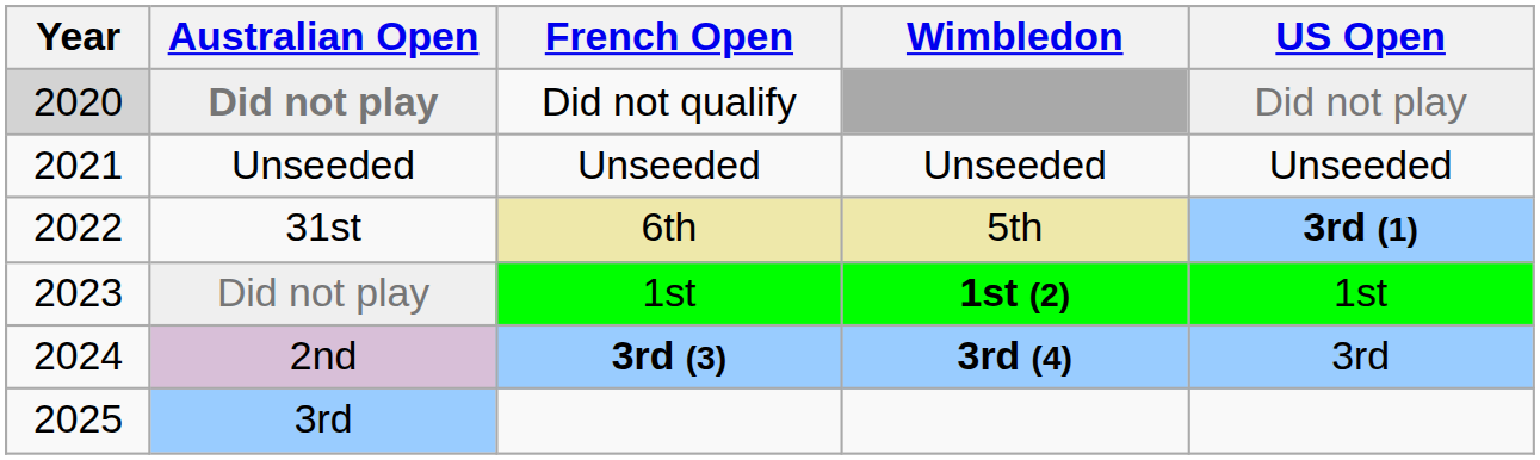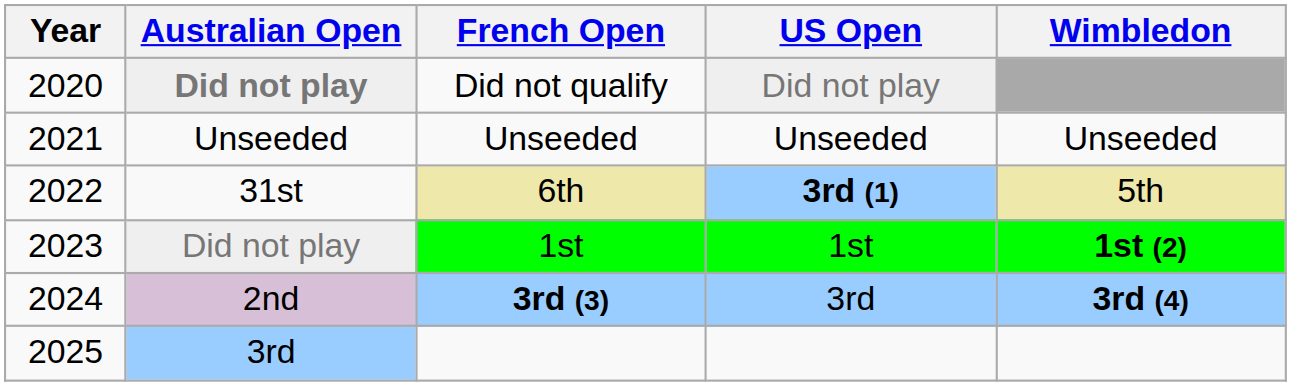 <table class="wikitable" style="font-size:100%;text-align:center;">
 <tr>
 <th width="50">Year</th>
 <th width="130"><a href='#'>Australian Open</a></th>
 <th width="130"><a href='#'>French Open</a></th>
+<th width="130"><a href='#'>US Open</a></th>
 <th width="130"><a href='#'>Wimbledon</a></th>
-<th width="130"><a href='#'>US Open</a></th>
 </tr>
 <tr>
-<td style="background: lightgrey;">2020</td>
+<td>2020</td>
 <td style=color:#767676 bgcolor=efefef><strong>Did not play</strong></td>
 <td>Did not qualify</td>
+<td style=color:#767676 bgcolor=efefef>Did not play</td>
 <td bgcolor="darkgray"></td>
-<td style=color:#767676 bgcolor=efefef>Did not play</td>
 </tr>
 <tr>
 <td>2021</td>
 <td>Unseeded</td>
 <td>Unseeded</td>
 <td>Unseeded</td>
 <td>Unseeded</td>
 </tr>
 <tr>
 <td>2022</td>
 <td>31st</td>
 <td bgcolor=EEE8AA>6th</td>
+<td bgcolor=99ccff><strong>3rd <small>(1)</small></strong></td>
 <td bgcolor=EEE8AA>5th</td>
-<td bgcolor=99ccff><strong>3rd <small>(1)</small></strong></td>
 </tr>
 <tr>
 <td>2023</td>
 <td style=color:#767676 bgcolor=efefef>Did not play</td>
 <td bgcolor=lime>1st</td>
+<td bgcolor=lime>1st</td>
 <td bgcolor=lime><strong>1st <small>(2)</small></strong></td>
-<td bgcolor=lime>1st</td>
 </tr>
 <tr>
 <td>2024</td>
 <td bgcolor=thistle>2nd</td>
 <td bgcolor=99ccff><strong>3rd <small>(3)</small></strong></td>
+<td bgcolor=99ccff>3rd</td>
 <td bgcolor=99ccff><strong>3rd <small>(4)</small></strong></td>
-<td bgcolor=99ccff>3rd</td>
 </tr>
 <tr>
 <td>2025</td>
 <td bgcolor=99ccff>3rd</td>
 <td></td>
 <td></td>
 <td></td>
 </tr>
 </table>
